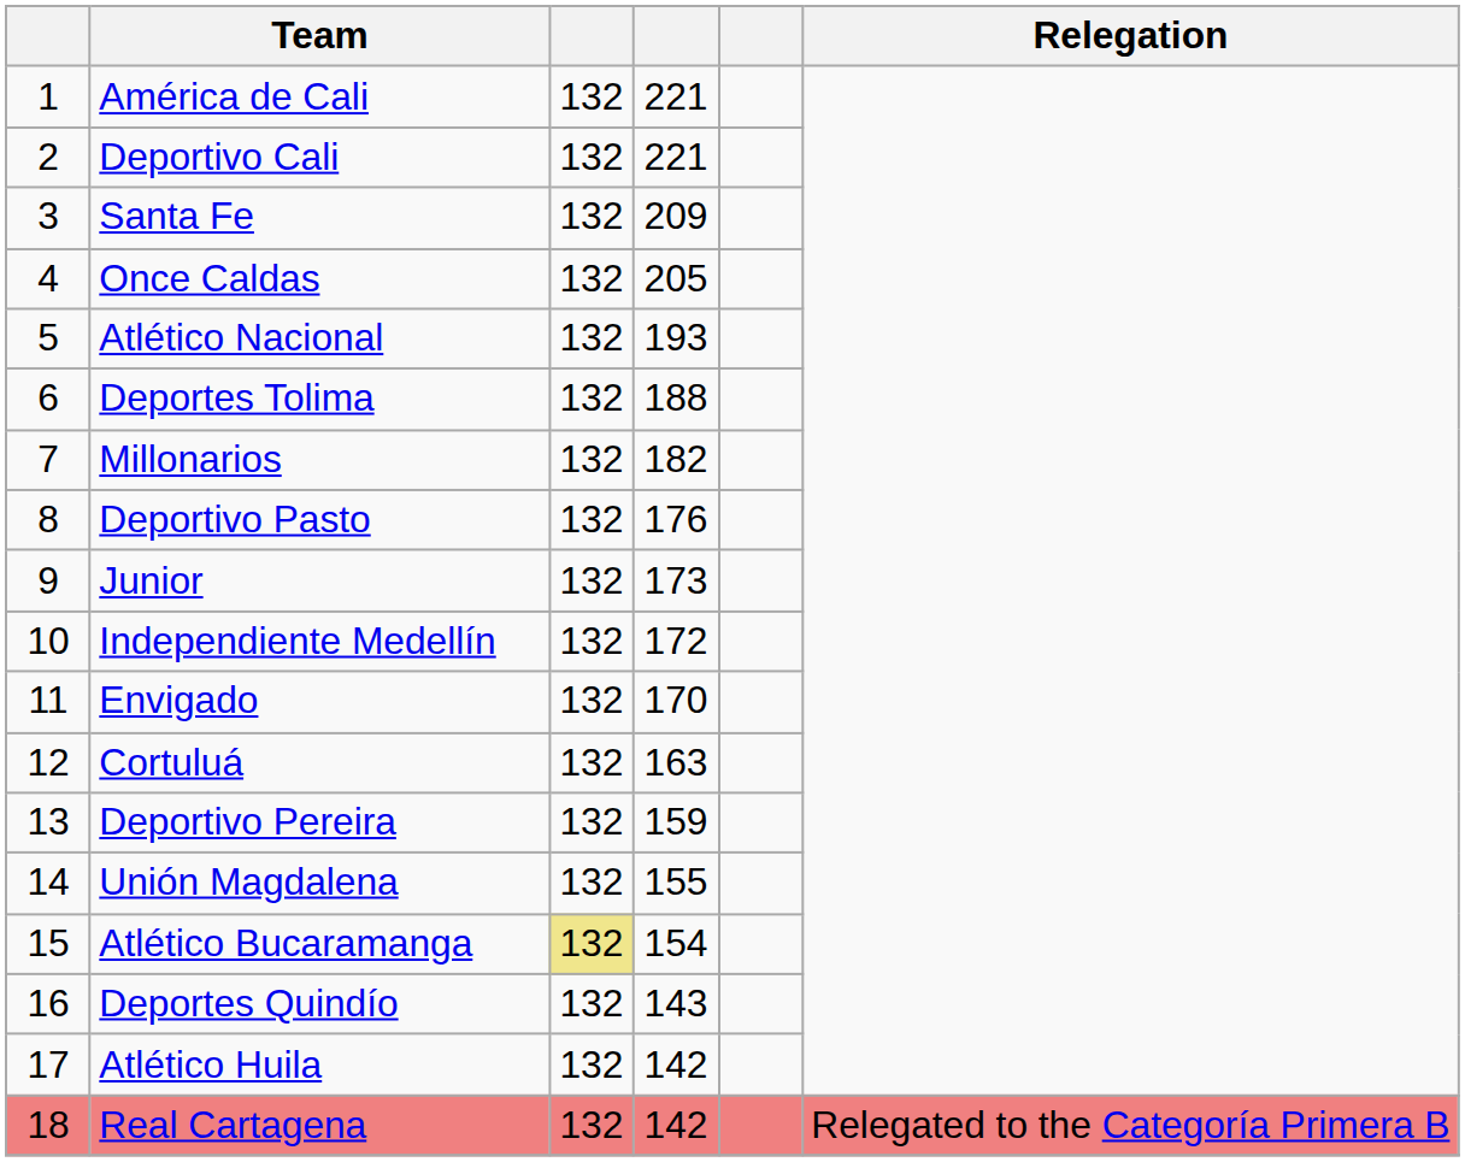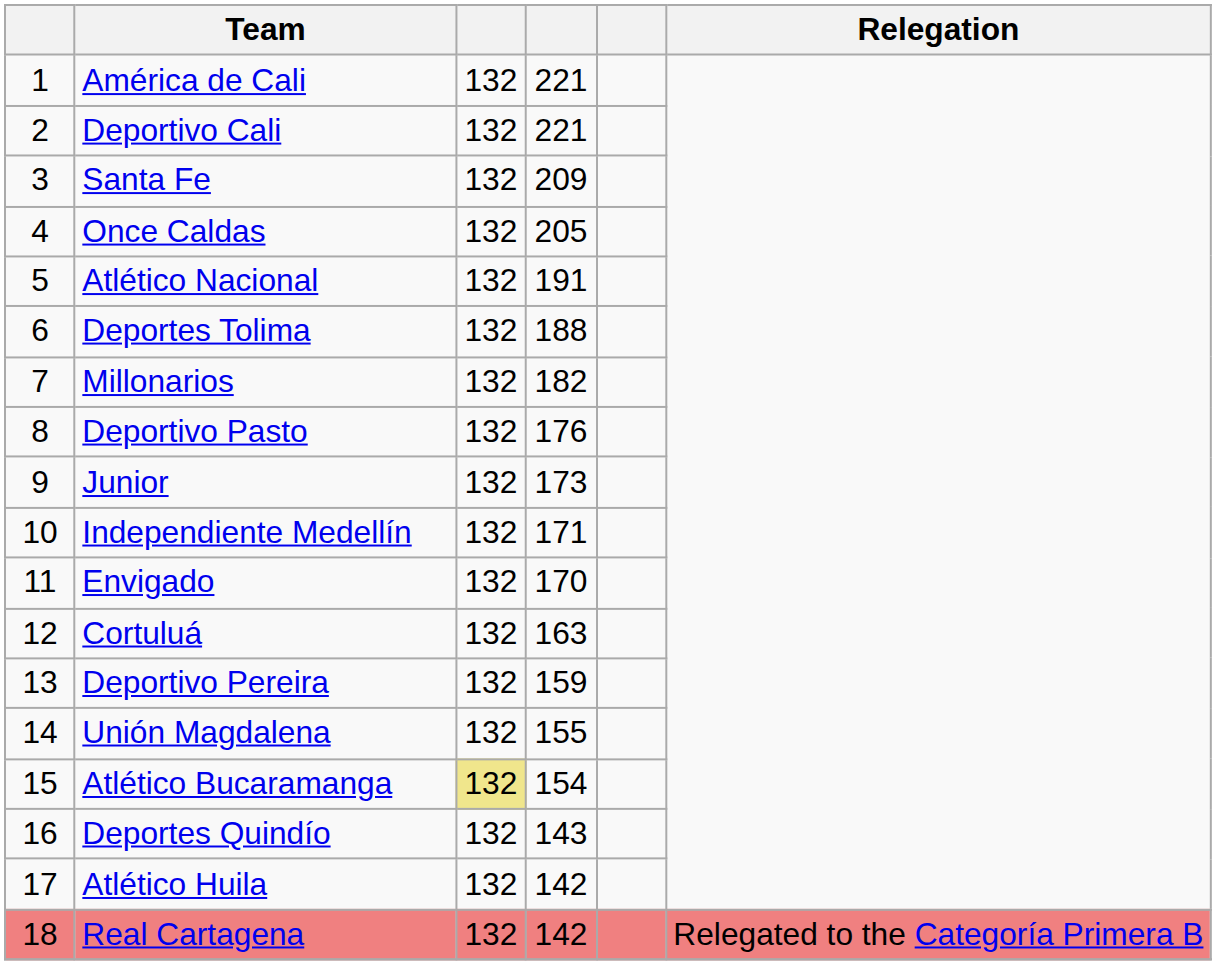 <table class="wikitable" style="text-align: center;">
 <tr>
 <th width=28></th>
 <th width=185>Team</th>
 <th width=28></th>
 <th width=28></th>
 <th width=28></th>
 <th>Relegation</th>
 </tr>
 <tr>
 <td>1</td>
 <td align="left"><a href='#'>América de Cali</a></td>
 <td>132</td>
 <td>221</td>
 <td><strong></strong></td>
 </tr>
 <tr>
 <td>2</td>
 <td align="left"><a href='#'>Deportivo Cali</a></td>
 <td>132</td>
 <td>221</td>
 <td><strong></strong></td>
 </tr>
 <tr>
 <td>3</td>
 <td align="left"><a href='#'>Santa Fe</a></td>
 <td>132</td>
 <td>209</td>
 <td><strong></strong></td>
 </tr>
 <tr>
 <td>4</td>
 <td align="left"><a href='#'>Once Caldas</a></td>
 <td>132</td>
 <td>205</td>
 <td><strong></strong></td>
 </tr>
 <tr>
 <td>5</td>
 <td align="left"><a href='#'>Atlético Nacional</a></td>
 <td>132</td>
-<td>193</td>
+<td>191</td>
 <td><strong></strong></td>
 </tr>
 <tr>
 <td>6</td>
 <td align="left"><a href='#'>Deportes Tolima</a></td>
 <td>132</td>
 <td>188</td>
 <td><strong></strong></td>
 </tr>
 <tr>
 <td>7</td>
 <td align="left"><a href='#'>Millonarios</a></td>
 <td>132</td>
 <td>182</td>
 <td><strong></strong></td>
 </tr>
 <tr>
 <td>8</td>
 <td align="left"><a href='#'>Deportivo Pasto</a></td>
 <td>132</td>
 <td>176</td>
 <td><strong></strong></td>
 </tr>
 <tr>
 <td>9</td>
 <td align="left"><a href='#'>Junior</a></td>
 <td>132</td>
 <td>173</td>
 <td><strong></strong></td>
 </tr>
 <tr>
 <td>10</td>
 <td align="left"><a href='#'>Independiente Medellín</a></td>
 <td>132</td>
-<td>172</td>
+<td>171</td>
 <td><strong></strong></td>
 </tr>
 <tr>
 <td>11</td>
 <td align="left"><a href='#'>Envigado</a></td>
 <td>132</td>
 <td>170</td>
 <td><strong></strong></td>
 </tr>
 <tr>
 <td>12</td>
 <td align="left"><a href='#'>Cortuluá</a></td>
 <td>132</td>
 <td>163</td>
 <td><strong></strong></td>
 </tr>
 <tr>
 <td>13</td>
 <td align="left"><a href='#'>Deportivo Pereira</a></td>
 <td>132</td>
 <td>159</td>
 <td><strong></strong></td>
 </tr>
 <tr>
 <td>14</td>
 <td align="left"><a href='#'>Unión Magdalena</a></td>
 <td>132</td>
 <td>155</td>
 <td><strong></strong></td>
 </tr>
 <tr>
 <td>15</td>
 <td align="left"><a href='#'>Atlético Bucaramanga</a></td>
 <td style="background: khaki;">132</td>
 <td>154</td>
 <td><strong></strong></td>
 </tr>
 <tr>
 <td>16</td>
 <td align="left"><a href='#'>Deportes Quindío</a></td>
 <td>132</td>
 <td>143</td>
 <td><strong></strong></td>
 </tr>
 <tr>
 <td>17</td>
 <td align="left"><a href='#'>Atlético Huila</a></td>
 <td>132</td>
 <td>142</td>
 <td><strong></strong></td>
 </tr>
 <tr bgcolor=#F08080>
 <td>18</td>
 <td align="left"><a href='#'>Real Cartagena</a></td>
 <td>132</td>
 <td>142</td>
 <td><strong></strong></td>
 <td>Relegated to the <a href='#'>Categoría Primera B</a></td>
 </tr>
 <tr>
 </tr>
 </table>
